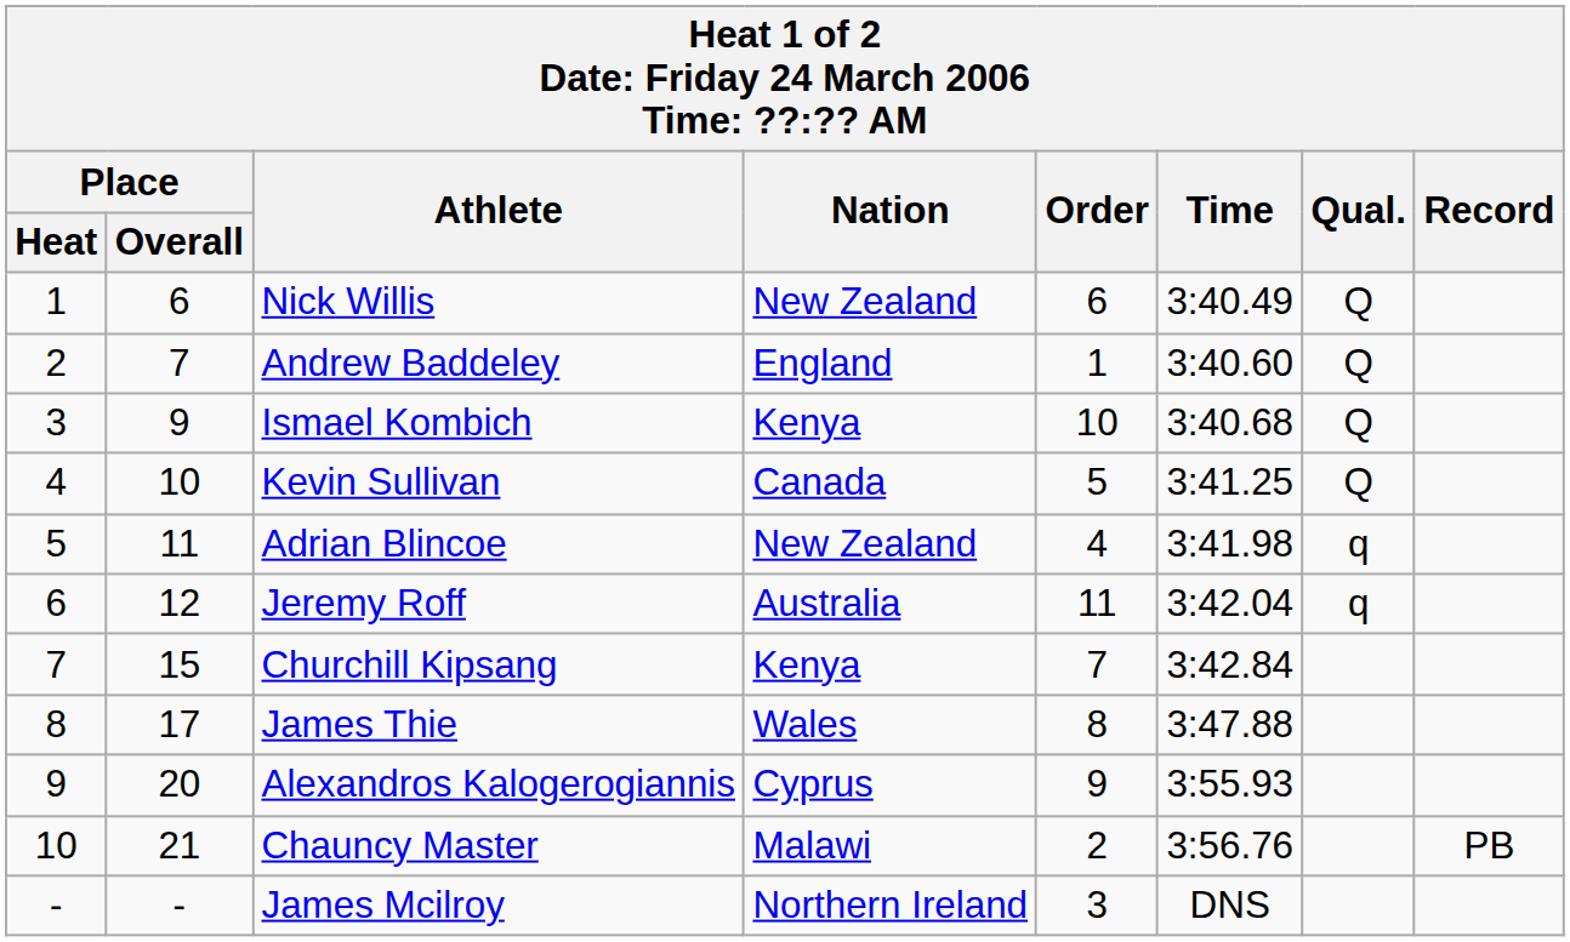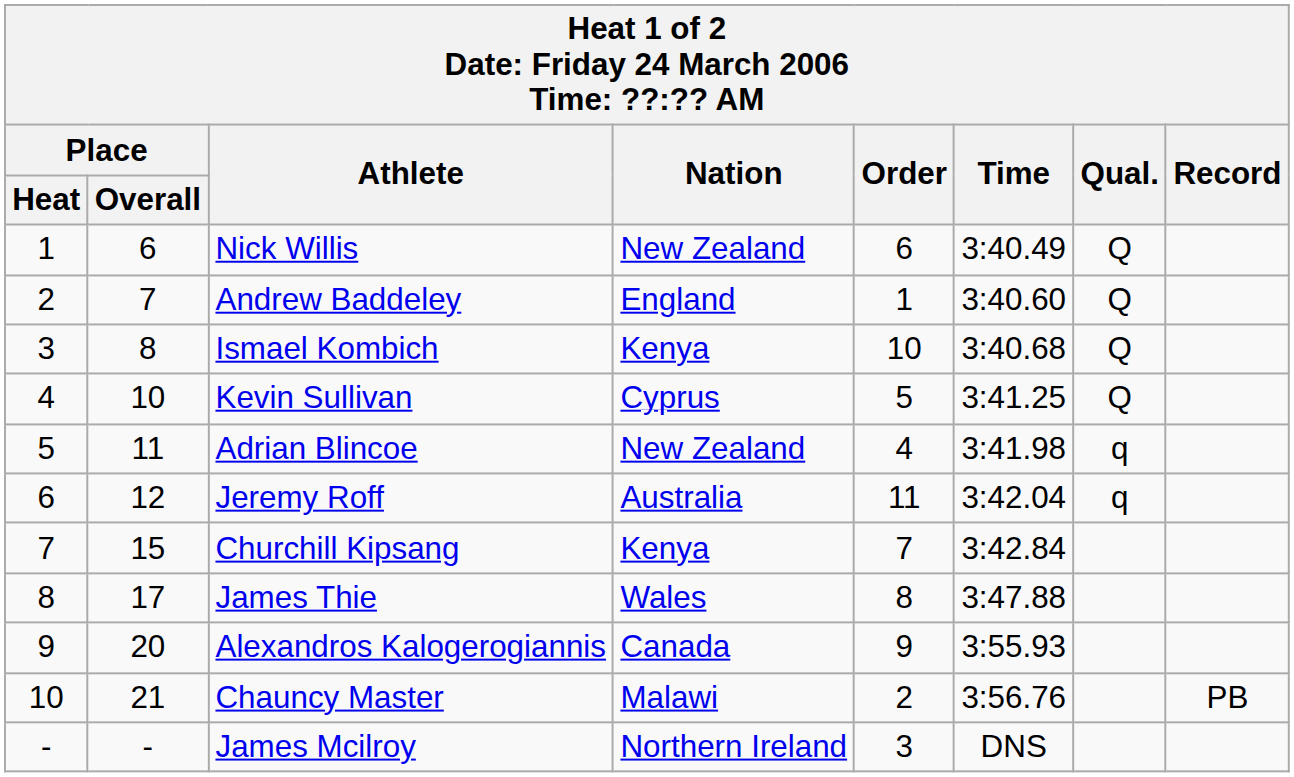 <table class="wikitable">
 <tr>
 <th colspan=9>Heat 1 of 2 <br> Date: Friday 24 March 2006 <br> Time: ??:?? AM</th>
 </tr>
 <tr>
 <th colspan=2>Place</th>
 <th rowspan=2>Athlete</th>
 <th rowspan=2>Nation</th>
 <th rowspan=2>Order</th>
 <th rowspan=2>Time</th>
 <th rowspan=2>Qual.</th>
 <th rowspan=2>Record</th>
 </tr>
 <tr>
 <th>Heat</th>
 <th>Overall</th>
 </tr>
 <tr>
 <td align="center">1</td>
 <td align="center">6</td>
 <td align="left"><a href='#'>Nick Willis</a></td>
 <td align="left"> <a href='#'>New Zealand</a></td>
 <td align="center">6</td>
 <td align="center">3:40.49</td>
 <td align="center">Q</td>
 <td align="center"></td>
 </tr>
 <tr>
 <td align="center">2</td>
 <td align="center">7</td>
 <td align="left"><a href='#'>Andrew Baddeley</a></td>
 <td align="left"> <a href='#'>England</a></td>
 <td align="center">1</td>
 <td align="center">3:40.60</td>
 <td align="center">Q</td>
 <td align="center"></td>
 </tr>
 <tr>
 <td align="center">3</td>
-<td align="center">9</td>
+<td align="center">8</td>
 <td align="left"><a href='#'>Ismael Kombich</a></td>
 <td align="left"> <a href='#'>Kenya</a></td>
 <td align="center">10</td>
 <td align="center">3:40.68</td>
 <td align="center">Q</td>
 <td align="center"></td>
 </tr>
 <tr>
 <td align="center">4</td>
 <td align="center">10</td>
 <td align="left"><a href='#'>Kevin Sullivan</a></td>
-<td align="left"> <a href='#'>Canada</a></td>
+<td align="left"> <a href='#'>Cyprus</a></td>
 <td align="center">5</td>
 <td align="center">3:41.25</td>
 <td align="center">Q</td>
 <td align="center"></td>
 </tr>
 <tr>
 <td align="center">5</td>
 <td align="center">11</td>
 <td align="left"><a href='#'>Adrian Blincoe</a></td>
 <td align="left"> <a href='#'>New Zealand</a></td>
 <td align="center">4</td>
 <td align="center">3:41.98</td>
 <td align="center">q</td>
 <td align="center"></td>
 </tr>
 <tr>
 <td align="center">6</td>
 <td align="center">12</td>
 <td align="left"><a href='#'>Jeremy Roff</a></td>
 <td align="left"> <a href='#'>Australia</a></td>
 <td align="center">11</td>
 <td align="center">3:42.04</td>
 <td align="center">q</td>
 <td align="center"></td>
 </tr>
 <tr>
 <td align="center">7</td>
 <td align="center">15</td>
 <td align="left"><a href='#'>Churchill Kipsang</a></td>
 <td align="left"> <a href='#'>Kenya</a></td>
 <td align="center">7</td>
 <td align="center">3:42.84</td>
 <td align="center"></td>
 <td align="center"></td>
 </tr>
 <tr>
 <td align="center">8</td>
 <td align="center">17</td>
 <td align="left"><a href='#'>James Thie</a></td>
 <td align="left"> <a href='#'>Wales</a></td>
 <td align="center">8</td>
 <td align="center">3:47.88</td>
 <td align="center"></td>
 <td align="center"></td>
 </tr>
 <tr>
 <td align="center">9</td>
 <td align="center">20</td>
 <td align="left"><a href='#'>Alexandros Kalogerogiannis</a></td>
-<td align="left"> <a href='#'>Cyprus</a></td>
+<td align="left"> <a href='#'>Canada</a></td>
 <td align="center">9</td>
 <td align="center">3:55.93</td>
 <td align="center"></td>
 <td align="center"></td>
 </tr>
 <tr>
 <td align="center">10</td>
 <td align="center">21</td>
 <td align="left"><a href='#'>Chauncy Master</a></td>
 <td align="left"> <a href='#'>Malawi</a></td>
 <td align="center">2</td>
 <td align="center">3:56.76</td>
 <td align="center"></td>
 <td align="center">PB</td>
 </tr>
 <tr>
 <td align="center">-</td>
 <td align="center">-</td>
 <td align="left"><a href='#'>James Mcilroy</a></td>
 <td align="left"> <a href='#'>Northern Ireland</a></td>
 <td align="center">3</td>
 <td align="center">DNS</td>
 <td align="center"></td>
 <td align="center"></td>
 </tr>
 </table>
